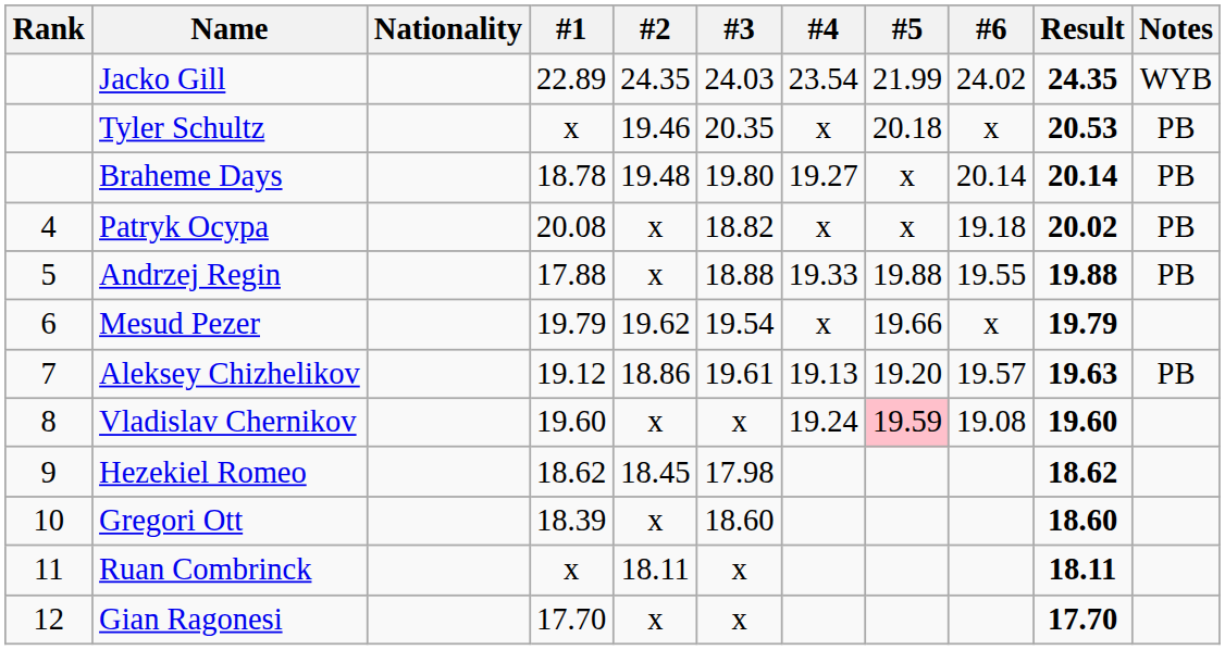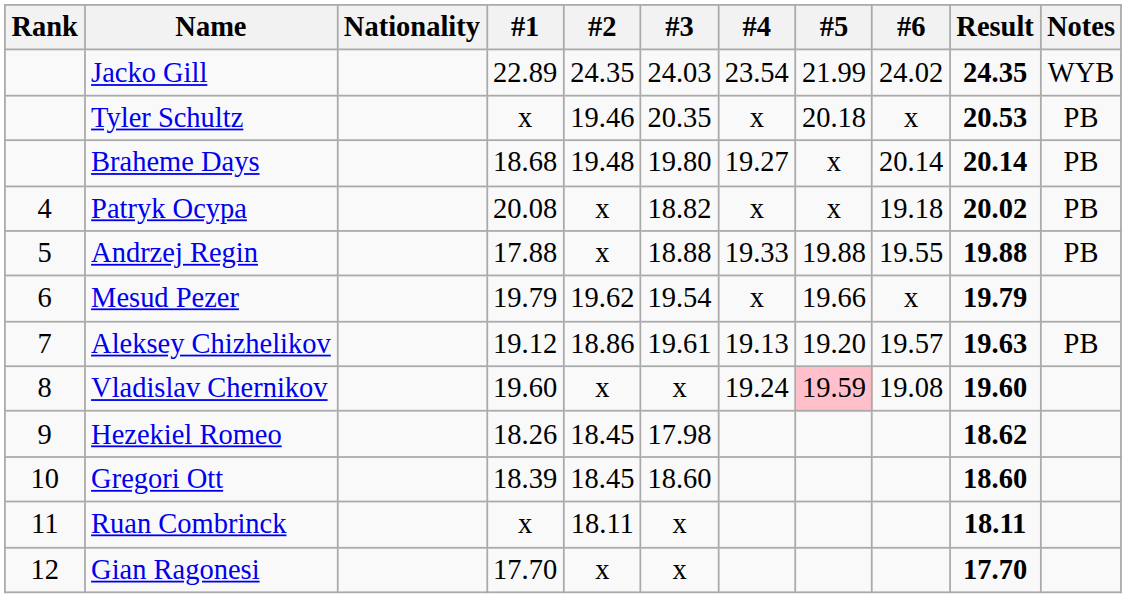 <table class="wikitable sortable" style="text-align:center">
 <tr>
 <th>Rank</th>
 <th>Name</th>
 <th>Nationality</th>
 <th>#1</th>
 <th>#2</th>
 <th>#3</th>
 <th>#4</th>
 <th>#5</th>
 <th>#6</th>
 <th>Result</th>
 <th>Notes</th>
 </tr>
 <tr>
 <td></td>
 <td align=left><a href='#'>Jacko Gill</a></td>
 <td align=left></td>
 <td>22.89</td>
 <td>24.35</td>
 <td>24.03</td>
 <td>23.54</td>
 <td>21.99</td>
 <td>24.02</td>
 <td><strong>24.35</strong></td>
 <td>WYB</td>
 </tr>
 <tr>
 <td></td>
 <td align=left><a href='#'>Tyler Schultz</a></td>
 <td align=left></td>
 <td>x</td>
 <td>19.46</td>
 <td>20.35</td>
 <td>x</td>
 <td>20.18</td>
 <td>x</td>
 <td><strong>20.53</strong></td>
 <td>PB</td>
 </tr>
 <tr>
 <td></td>
 <td align=left><a href='#'>Braheme Days</a></td>
 <td align=left></td>
-<td>18.78</td>
+<td>18.68</td>
 <td>19.48</td>
 <td>19.80</td>
 <td>19.27</td>
 <td>x</td>
 <td>20.14</td>
 <td><strong>20.14</strong></td>
 <td>PB</td>
 </tr>
 <tr>
 <td>4</td>
 <td align=left><a href='#'>Patryk Ocypa</a></td>
 <td align=left></td>
 <td>20.08</td>
 <td>x</td>
 <td>18.82</td>
 <td>x</td>
 <td>x</td>
 <td>19.18</td>
 <td><strong>20.02</strong></td>
 <td>PB</td>
 </tr>
 <tr>
 <td>5</td>
 <td align=left><a href='#'>Andrzej Regin</a></td>
 <td align=left></td>
 <td>17.88</td>
 <td>x</td>
 <td>18.88</td>
 <td>19.33</td>
 <td>19.88</td>
 <td>19.55</td>
 <td><strong>19.88</strong></td>
 <td>PB</td>
 </tr>
 <tr>
 <td>6</td>
 <td align=left><a href='#'>Mesud Pezer</a></td>
 <td align=left></td>
 <td>19.79</td>
 <td>19.62</td>
 <td>19.54</td>
 <td>x</td>
 <td>19.66</td>
 <td>x</td>
 <td><strong>19.79</strong></td>
 <td></td>
 </tr>
 <tr>
 <td>7</td>
 <td align=left><a href='#'>Aleksey Chizhelikov</a></td>
 <td align=left></td>
 <td>19.12</td>
 <td>18.86</td>
 <td>19.61</td>
 <td>19.13</td>
 <td>19.20</td>
 <td>19.57</td>
 <td><strong>19.63</strong></td>
 <td>PB</td>
 </tr>
 <tr>
 <td>8</td>
 <td align=left><a href='#'>Vladislav Chernikov</a></td>
 <td align=left></td>
 <td>19.60</td>
 <td>x</td>
 <td>x</td>
 <td>19.24</td>
 <td style="background: pink;">19.59</td>
 <td>19.08</td>
 <td><strong>19.60</strong></td>
 <td></td>
 </tr>
 <tr>
 <td>9</td>
 <td align=left><a href='#'>Hezekiel Romeo</a></td>
 <td align=left></td>
-<td>18.62</td>
+<td>18.26</td>
 <td>18.45</td>
 <td>17.98</td>
 <td></td>
 <td></td>
 <td></td>
 <td><strong>18.62</strong></td>
 <td></td>
 </tr>
 <tr>
 <td>10</td>
 <td align=left><a href='#'>Gregori Ott</a></td>
 <td align=left></td>
 <td>18.39</td>
-<td>x</td>
+<td>18.45</td>
 <td>18.60</td>
 <td></td>
 <td></td>
 <td></td>
 <td><strong>18.60</strong></td>
 <td></td>
 </tr>
 <tr>
 <td>11</td>
 <td align=left><a href='#'>Ruan Combrinck</a></td>
 <td align=left></td>
 <td>x</td>
 <td>18.11</td>
 <td>x</td>
 <td></td>
 <td></td>
 <td></td>
 <td><strong>18.11</strong></td>
 <td></td>
 </tr>
 <tr>
 <td>12</td>
 <td align=left><a href='#'>Gian Ragonesi</a></td>
 <td align=left></td>
 <td>17.70</td>
 <td>x</td>
 <td>x</td>
 <td></td>
 <td></td>
 <td></td>
 <td><strong>17.70</strong></td>
 <td></td>
 </tr>
 </table>
